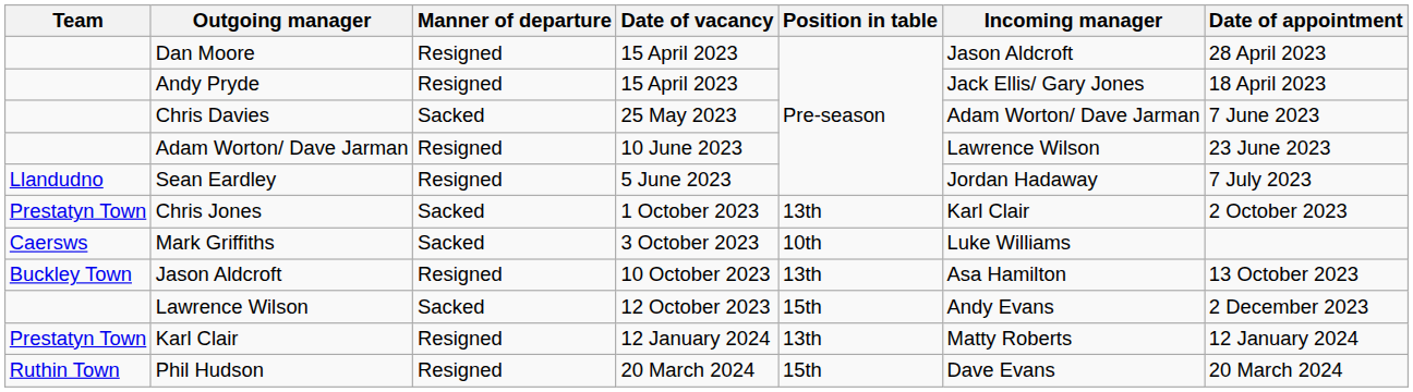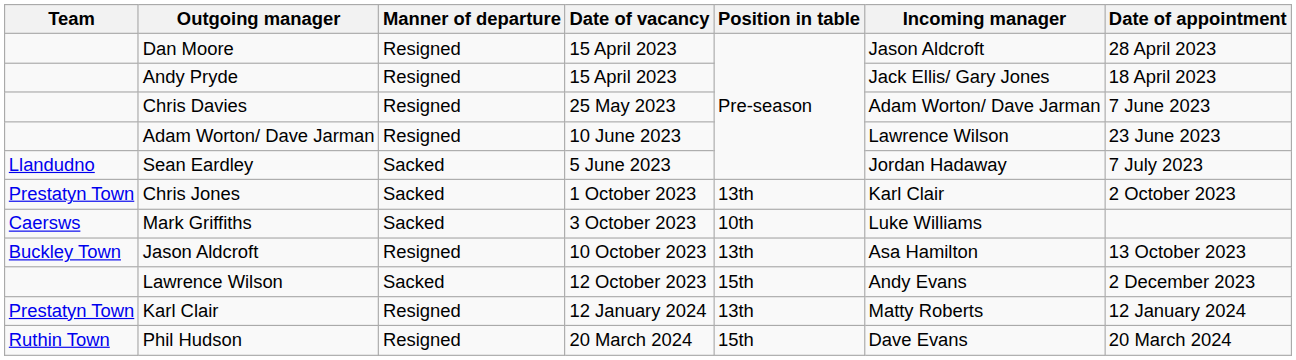 <table class="wikitable sortable">
 <tr>
 <th>Team</th>
 <th>Outgoing manager</th>
 <th>Manner of departure</th>
 <th>Date of vacancy</th>
 <th>Position in table</th>
 <th>Incoming manager</th>
 <th>Date of appointment</th>
 </tr>
 <tr>
 <td></td>
 <td> Dan Moore</td>
 <td>Resigned</td>
 <td>15 April 2023</td>
 <td rowspan="5">Pre-season</td>
 <td> Jason Aldcroft</td>
 <td>28 April 2023</td>
 </tr>
 <tr>
 <td></td>
 <td> Andy Pryde</td>
 <td>Resigned</td>
 <td>15 April 2023</td>
 <td> Jack Ellis/ Gary Jones</td>
 <td>18 April 2023</td>
 </tr>
 <tr>
 <td></td>
 <td> Chris Davies</td>
-<td>Sacked</td>
+<td>Resigned</td>
 <td>25 May 2023</td>
 <td> Adam Worton/ Dave Jarman</td>
 <td>7 June 2023</td>
 </tr>
 <tr>
 <td></td>
 <td> Adam Worton/ Dave Jarman</td>
 <td>Resigned</td>
 <td>10 June 2023</td>
 <td> Lawrence Wilson</td>
 <td>23 June 2023</td>
 </tr>
 <tr>
 <td><a href='#'>Llandudno</a></td>
 <td> Sean Eardley</td>
-<td>Resigned</td>
+<td>Sacked</td>
 <td>5 June 2023</td>
 <td> Jordan Hadaway</td>
 <td>7 July 2023</td>
 </tr>
 <tr>
 <td><a href='#'>Prestatyn Town</a></td>
 <td> Chris Jones</td>
 <td>Sacked</td>
 <td>1 October 2023</td>
 <td>13th</td>
 <td> Karl Clair</td>
 <td>2 October 2023</td>
 </tr>
 <tr>
 <td><a href='#'>Caersws</a></td>
 <td> Mark Griffiths</td>
 <td>Sacked</td>
 <td>3 October 2023</td>
 <td>10th</td>
 <td> Luke Williams</td>
 <td></td>
 </tr>
 <tr>
 <td><a href='#'>Buckley Town</a></td>
 <td> Jason Aldcroft</td>
 <td>Resigned</td>
 <td>10 October 2023</td>
 <td>13th</td>
 <td> Asa Hamilton</td>
 <td>13 October 2023</td>
 </tr>
 <tr>
 <td></td>
 <td> Lawrence Wilson</td>
 <td>Sacked</td>
 <td>12 October 2023</td>
 <td>15th</td>
 <td> Andy Evans</td>
 <td>2 December 2023</td>
 </tr>
 <tr>
 <td><a href='#'>Prestatyn Town</a></td>
 <td> Karl Clair</td>
 <td>Resigned</td>
 <td>12 January 2024</td>
 <td>13th</td>
 <td> Matty Roberts</td>
 <td>12 January 2024</td>
 </tr>
 <tr>
 <td><a href='#'>Ruthin Town</a></td>
 <td> Phil Hudson</td>
 <td>Resigned</td>
 <td>20 March 2024</td>
 <td>15th</td>
 <td> Dave Evans</td>
 <td>20 March 2024</td>
 </tr>
 </table>
